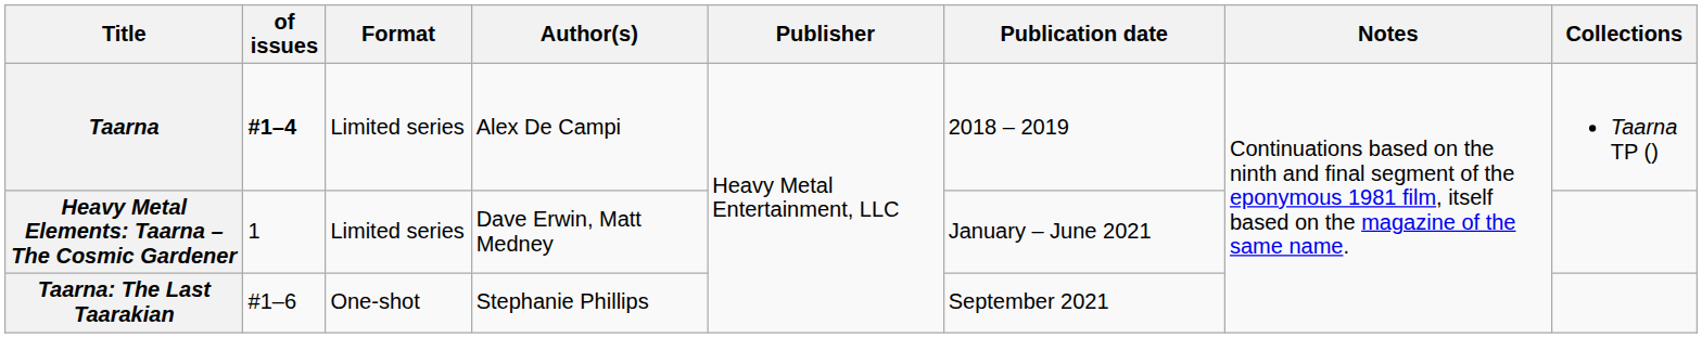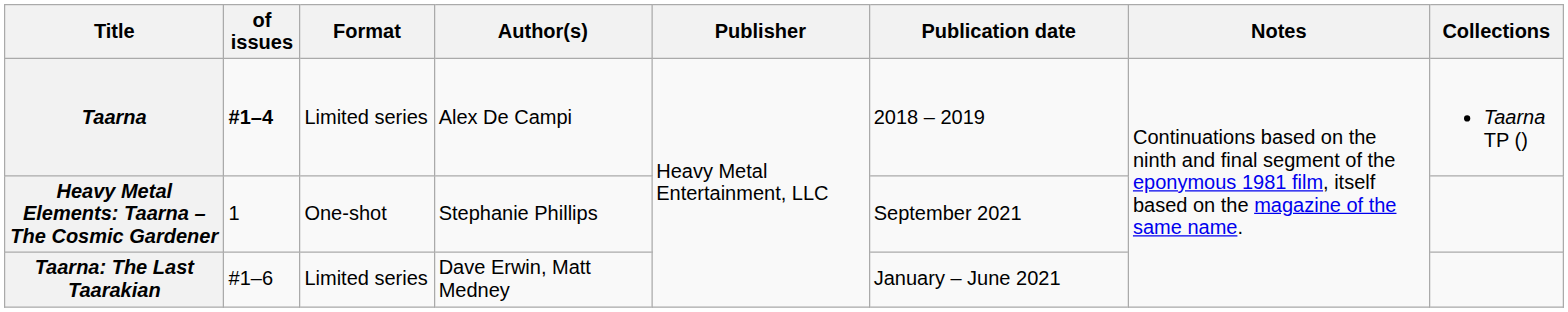 <table class="wikitable">
 <tr>
 <th>Title</th>
 <th style="width:40pt"> of issues</th>
 <th style="width:75pt">Format</th>
 <th style="width:125pt">Author(s)</th>
 <th style="width:125pt">Publisher</th>
 <th style="width:150pt">Publication date</th>
 <th style="width:175pt">Notes</th>
 <th>Collections</th>
 </tr>
 <tr>
 <th><em>Taarna</em></th>
 <td><strong>#1–4</strong></td>
 <td>Limited series</td>
 <td>Alex De Campi</td>
 <td rowspan="3">Heavy Metal Entertainment, LLC</td>
 <td>2018 – 2019</td>
 <td rowspan="3">Continuations based on the ninth and final segment of the <a href='#'>eponymous 1981 film</a>, itself based on the <a href='#'>magazine of the same name</a>.</td>
 <td><br><ul><li><em>Taarna</em> TP ()</li></ul></td>
 </tr>
 <tr>
 <th><em>Heavy Metal Elements: Taarna – The Cosmic Gardener</em></th>
 <td>1</td>
+<td>One-shot</td>
+<td>Stephanie Phillips</td>
+<td>September 2021</td>
+<td></td>
+</tr>
+<tr>
+<th><em>Taarna: The Last Taarakian</em></th>
+<td>#1–6</td>
 <td>Limited series</td>
 <td>Dave Erwin, Matt Medney</td>
 <td>January – June 2021</td>
 <td></td>
 </tr>
-<tr>
-<th><em>Taarna: The Last Taarakian</em></th>
-<td>#1–6</td>
-<td>One-shot</td>
-<td>Stephanie Phillips</td>
-<td>September 2021</td>
-<td></td>
-</tr>
 </table>
